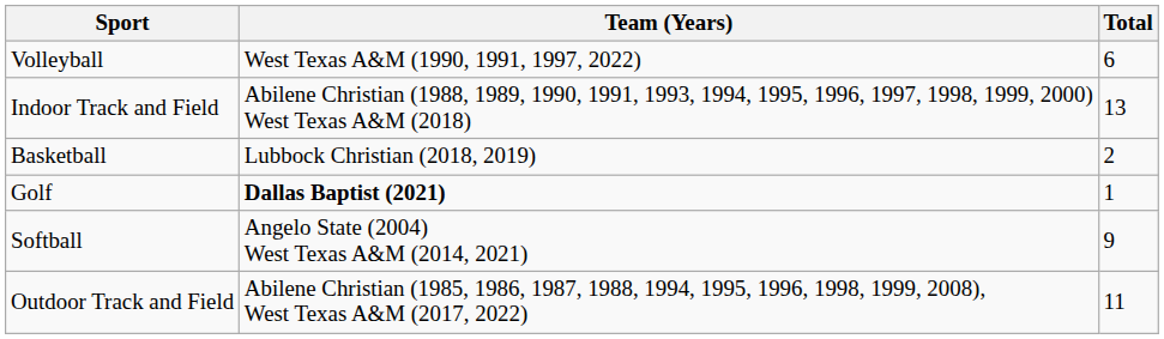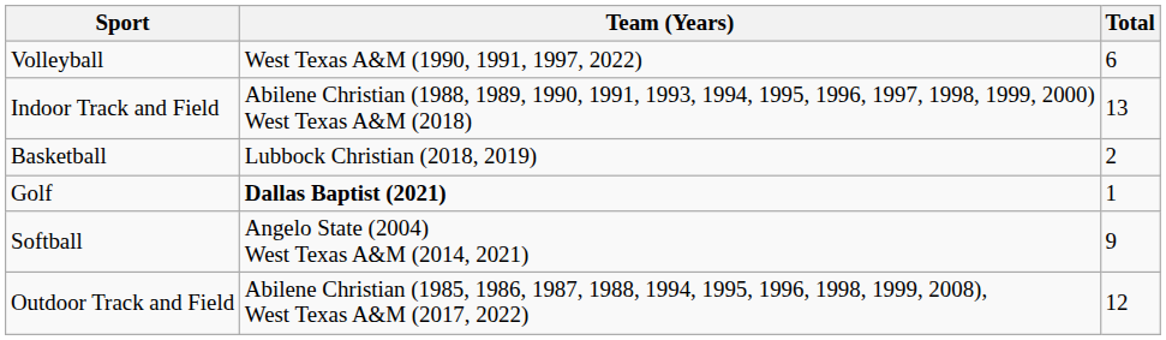 <table class="wikitable">
 <tr>
 <th>Sport</th>
 <th>Team (Years)</th>
 <th>Total</th>
 </tr>
 <tr>
 <td>Volleyball</td>
 <td>West Texas A&M (1990, 1991, 1997, 2022)</td>
 <td>6</td>
 </tr>
 <tr>
 <td>Indoor Track and Field</td>
 <td>Abilene Christian (1988, 1989, 1990, 1991, 1993, 1994, 1995, 1996, 1997, 1998, 1999, 2000) <br> West Texas A&M (2018)</td>
 <td>13</td>
 </tr>
 <tr>
 <td>Basketball</td>
 <td>Lubbock Christian (2018, 2019)</td>
 <td>2</td>
 </tr>
 <tr>
 <td>Golf</td>
 <td><strong>Dallas Baptist (2021)</strong></td>
 <td>1</td>
 </tr>
 <tr>
 <td>Softball</td>
 <td>Angelo State (2004) <br> West Texas A&M (2014, 2021)</td>
 <td>9</td>
 </tr>
 <tr>
 <td>Outdoor Track and Field</td>
 <td>Abilene Christian (1985, 1986, 1987, 1988, 1994, 1995, 1996, 1998, 1999, 2008), <br> West Texas A&M (2017, 2022)</td>
-<td>11</td>
+<td>12</td>
 </tr>
 </table>
